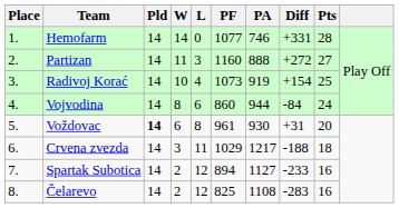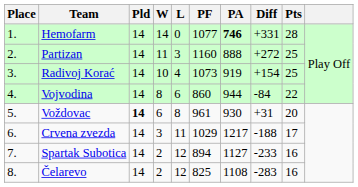 <table class="wikitable">
 <tr>
 <th>Place</th>
 <th>Team</th>
 <th>Pld</th>
 <th>W</th>
 <th>L</th>
 <th>PF</th>
 <th>PA</th>
 <th>Diff</th>
 <th>Pts</th>
 <th></th>
 </tr>
 <tr bgcolor=#ccffcc>
 <td>1.</td>
 <td><a href='#'>Hemofarm</a></td>
 <td>14</td>
 <td>14</td>
 <td>0</td>
 <td>1077</td>
-<td>746</td>
+<td><strong>746</strong></td>
 <td>+331</td>
 <td>28</td>
 <td rowspan="4">Play Off</td>
 </tr>
 <tr bgcolor=#ccffcc>
 <td>2.</td>
 <td><a href='#'>Partizan</a></td>
 <td>14</td>
 <td>11</td>
 <td>3</td>
 <td>1160</td>
 <td>888</td>
 <td>+272</td>
-<td>27</td>
+<td>25</td>
 </tr>
 <tr bgcolor=#ccffcc>
 <td>3.</td>
 <td><a href='#'>Radivoj Korać</a></td>
 <td>14</td>
 <td>10</td>
 <td>4</td>
 <td>1073</td>
 <td>919</td>
 <td>+154</td>
 <td>25</td>
 </tr>
 <tr bgcolor=#ccffcc>
 <td>4.</td>
 <td><a href='#'>Vojvodina</a></td>
 <td>14</td>
 <td>8</td>
 <td>6</td>
 <td>860</td>
 <td>944</td>
 <td>-84</td>
-<td>24</td>
+<td>22</td>
 </tr>
 <tr>
 <td>5.</td>
 <td><a href='#'>Voždovac</a></td>
 <td><strong>14</strong></td>
 <td>6</td>
 <td>8</td>
 <td>961</td>
 <td>930</td>
 <td>+31</td>
 <td>20</td>
 <td rowspan="4"></td>
 </tr>
 <tr>
 <td>6.</td>
 <td><a href='#'>Crvena zvezda</a></td>
 <td>14</td>
 <td>3</td>
 <td>11</td>
 <td>1029</td>
 <td>1217</td>
 <td>-188</td>
-<td>18</td>
+<td>17</td>
 </tr>
 <tr>
 <td>7.</td>
 <td><a href='#'>Spartak Subotica</a></td>
 <td>14</td>
 <td>2</td>
 <td>12</td>
 <td>894</td>
 <td>1127</td>
 <td>-233</td>
 <td>16</td>
 </tr>
 <tr>
 <td>8.</td>
 <td><a href='#'>Čelarevo</a></td>
 <td>14</td>
 <td>2</td>
 <td>12</td>
 <td>825</td>
 <td>1108</td>
 <td>-283</td>
 <td>16</td>
 </tr>
 </table>
